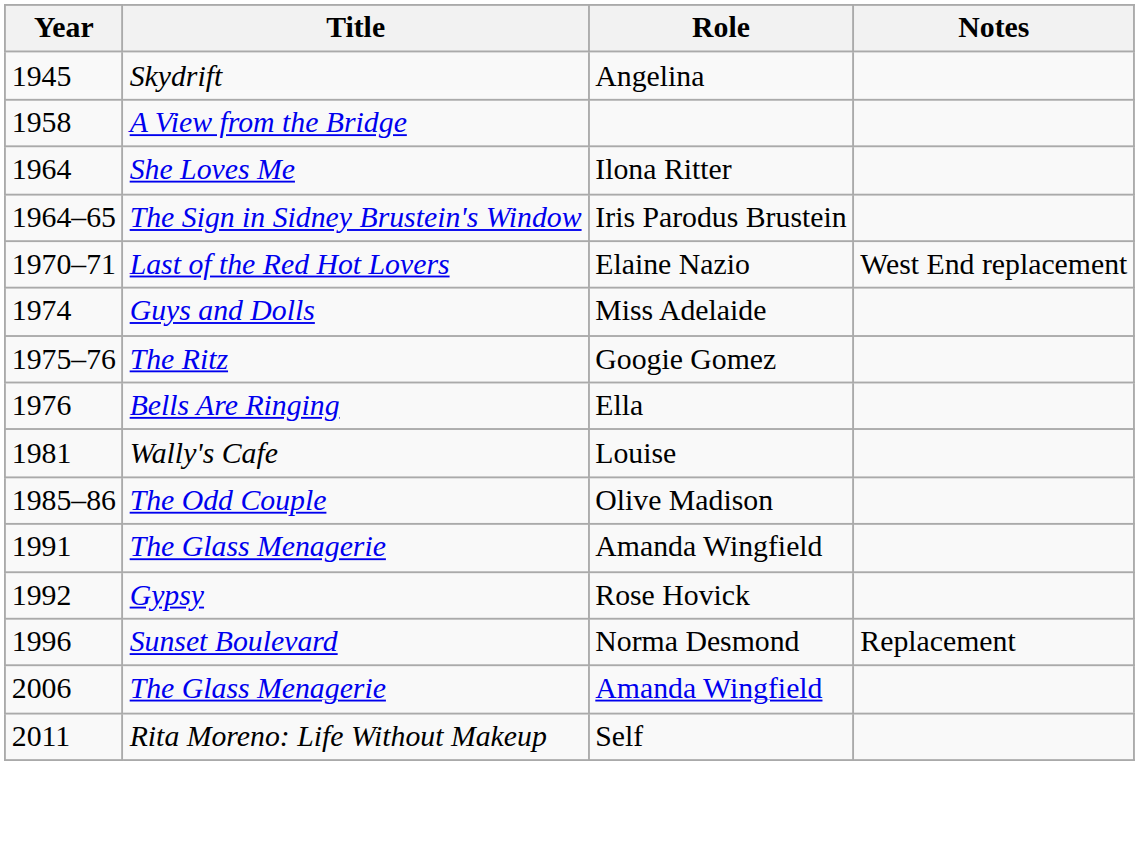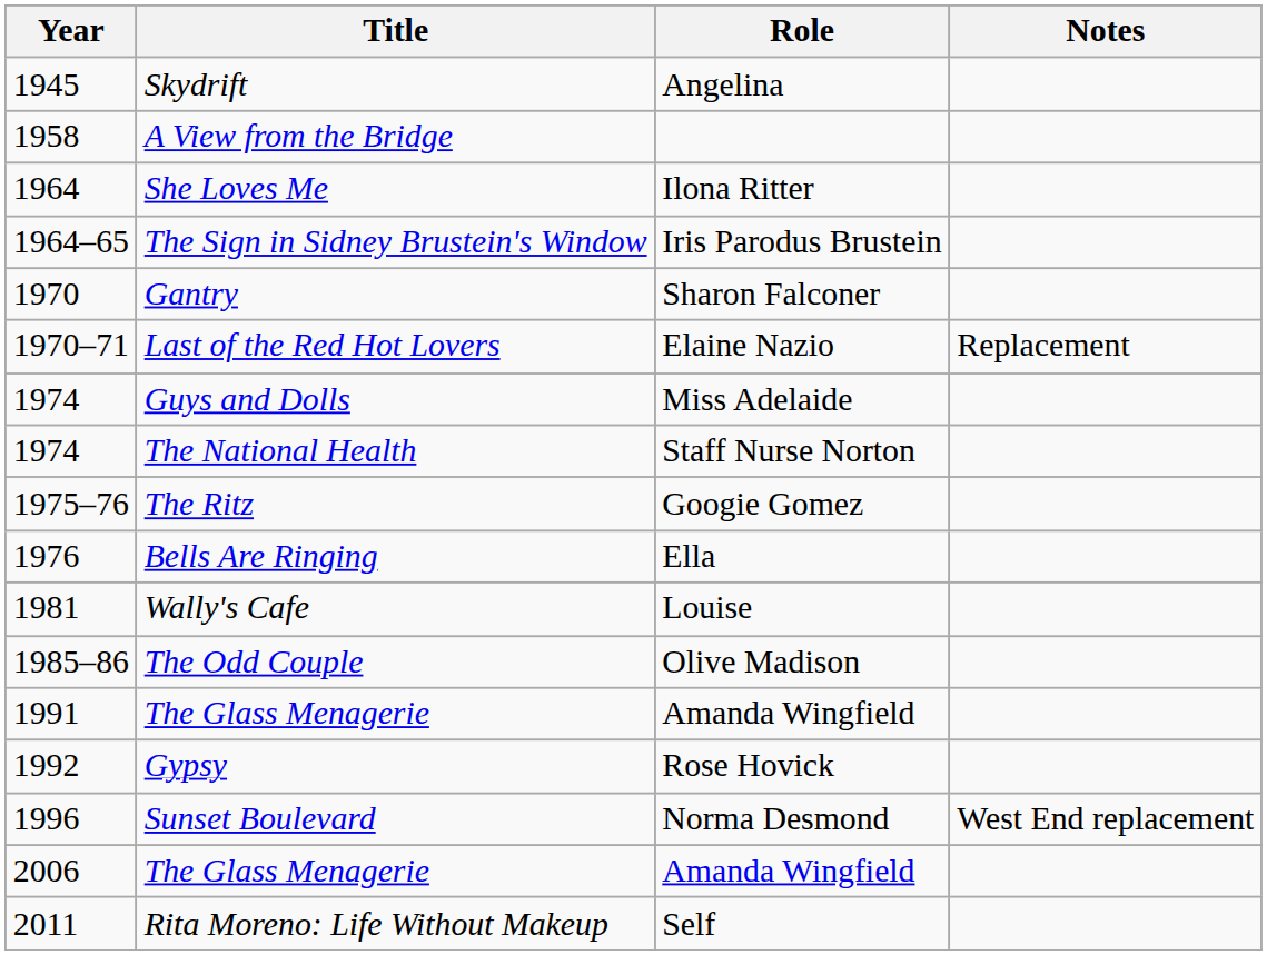 <table class="wikitable sortable">
 <tr>
 <th>Year</th>
 <th>Title</th>
 <th>Role</th>
 <th>Notes</th>
 </tr>
 <tr>
 <td>1945</td>
 <td><em>Skydrift</em></td>
 <td>Angelina</td>
 <td></td>
 </tr>
 <tr>
 <td>1958</td>
 <td><em><a href='#'>A View from the Bridge</a></em> </td>
 <td></td>
 <td></td>
 </tr>
 <tr>
 <td>1964</td>
 <td><em><a href='#'>She Loves Me</a></em></td>
 <td>Ilona Ritter</td>
 <td></td>
 </tr>
 <tr>
 <td>1964–65</td>
 <td><em><a href='#'>The Sign in Sidney Brustein's Window</a></em></td>
 <td>Iris Parodus Brustein</td>
 <td></td>
 </tr>
 <tr>
+<td>1970</td>
+<td><em><a href='#'>Gantry</a></em></td>
+<td>Sharon Falconer</td>
+<td></td>
+</tr>
+<tr>
 <td>1970–71</td>
 <td><em><a href='#'>Last of the Red Hot Lovers</a></em></td>
 <td>Elaine Nazio</td>
-<td>West End replacement</td>
+<td>Replacement</td>
 </tr>
 <tr>
 <td>1974</td>
 <td><em><a href='#'>Guys and Dolls</a></em></td>
 <td>Miss Adelaide </td>
+<td></td>
+</tr>
+<tr>
+<td>1974</td>
+<td><em><a href='#'>The National Health</a></em></td>
+<td>Staff Nurse Norton</td>
 <td></td>
 </tr>
 <tr>
 <td>1975–76</td>
 <td><em><a href='#'>The Ritz</a></em></td>
 <td>Googie Gomez</td>
 <td></td>
 </tr>
 <tr>
 <td>1976</td>
 <td><em><a href='#'>Bells Are Ringing</a></em></td>
 <td>Ella </td>
 <td></td>
 </tr>
 <tr>
 <td>1981</td>
 <td><em>Wally's Cafe</em></td>
 <td>Louise</td>
 <td></td>
 </tr>
 <tr>
 <td>1985–86</td>
 <td><em><a href='#'>The Odd Couple</a></em></td>
 <td>Olive Madison</td>
 <td></td>
 </tr>
 <tr>
 <td>1991</td>
 <td><em><a href='#'>The Glass Menagerie</a></em></td>
 <td>Amanda Wingfield </td>
 </tr>
 <tr>
 <td>1992</td>
 <td><em><a href='#'>Gypsy</a></em></td>
 <td>Rose Hovick </td>
 <td></td>
 </tr>
 <tr>
 <td>1996</td>
 <td><em><a href='#'>Sunset Boulevard</a></em></td>
 <td>Norma Desmond</td>
-<td>Replacement</td>
+<td>West End replacement</td>
 </tr>
 <tr>
 <td>2006</td>
 <td><em><a href='#'>The Glass Menagerie</a></em></td>
 <td><a href='#'>Amanda Wingfield</a></td>
 </tr>
 <tr>
 <td>2011</td>
 <td><em>Rita Moreno: Life Without Makeup</em></td>
 <td>Self </td>
 <td></td>
 </tr>
 </table>
